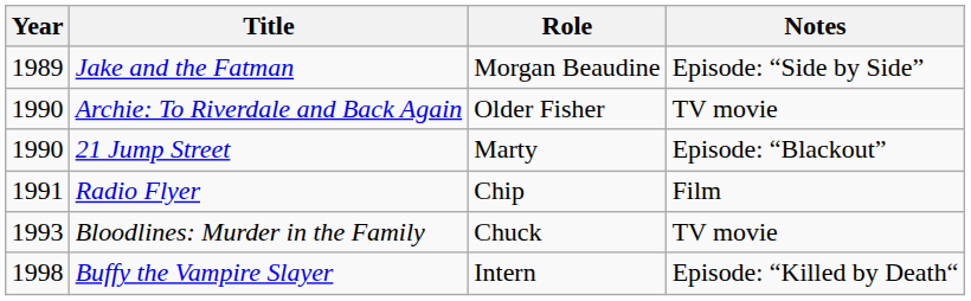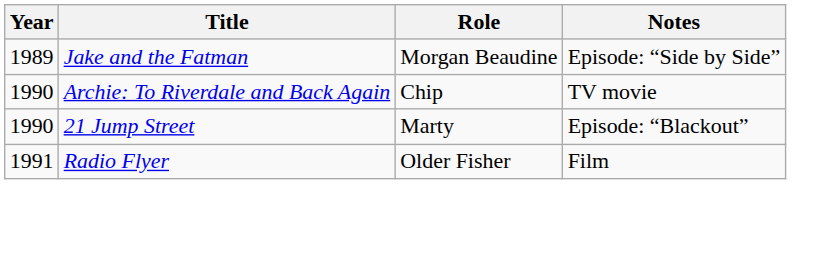 <table class="wikitable sortable">
 <tr>
 <th>Year</th>
 <th>Title</th>
 <th>Role</th>
 <th class="unsortable">Notes</th>
 </tr>
 <tr>
 <td>1989</td>
 <td><em><a href='#'>Jake and the Fatman</a></em></td>
 <td>Morgan Beaudine</td>
 <td>Episode: “Side by Side”</td>
 </tr>
 <tr>
 <td>1990</td>
 <td><em><a href='#'>Archie: To Riverdale and Back Again</a></em></td>
-<td>Older Fisher</td>
+<td>Chip</td>
 <td>TV movie</td>
 </tr>
 <tr>
 <td>1990</td>
 <td><em><a href='#'>21 Jump Street</a></em></td>
 <td>Marty</td>
 <td>Episode: “Blackout”</td>
 </tr>
 <tr>
 <td>1991</td>
 <td><em><a href='#'>Radio Flyer</a></em></td>
-<td>Chip</td>
+<td>Older Fisher</td>
 <td>Film</td>
 </tr>
-<tr>
-<td>1993</td>
-<td><em>Bloodlines: Murder in the Family</em></td>
-<td>Chuck</td>
-<td>TV movie</td>
-</tr>
-<tr>
-<td>1998</td>
-<td><em><a href='#'>Buffy the Vampire Slayer</a></em></td>
-<td>Intern</td>
-<td>Episode: “Killed by Death“</td>
-</tr>
 </table>
